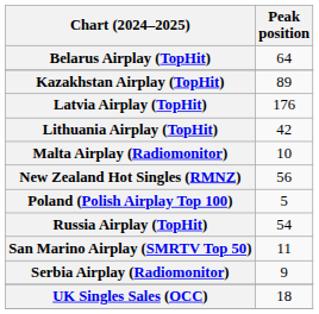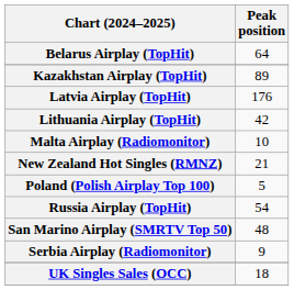 <table class="wikitable sortable plainrowheaders" style="text-align:center">
 <tr>
 <th scope="col">Chart (2024–2025)</th>
 <th scope="col">Peak<br>position</th>
 </tr>
 <tr>
 <th scope="row">Belarus Airplay (<a href='#'>TopHit</a>)</th>
 <td>64</td>
 </tr>
 <tr>
 </tr>
 <tr>
 </tr>
 <tr>
 </tr>
 <tr>
 <th scope="row">Kazakhstan Airplay (<a href='#'>TopHit</a>)</th>
 <td>89</td>
 </tr>
 <tr>
 <th scope="row">Latvia Airplay (<a href='#'>TopHit</a>)</th>
 <td>176</td>
 </tr>
 <tr>
 <th scope="row">Lithuania Airplay (<a href='#'>TopHit</a>)</th>
 <td>42</td>
 </tr>
 <tr>
 <th scope="row">Malta Airplay (<a href='#'>Radiomonitor</a>)</th>
 <td>10</td>
 </tr>
 <tr>
 <th scope="row">New Zealand Hot Singles (<a href='#'>RMNZ</a>)</th>
-<td>56</td>
+<td>21</td>
 </tr>
 <tr>
 <th scope="row">Poland (<a href='#'>Polish Airplay Top 100</a>)</th>
 <td>5</td>
 </tr>
 <tr>
 <th scope="row">Russia Airplay (<a href='#'>TopHit</a>)</th>
 <td>54</td>
 </tr>
 <tr>
 <th scope="row">San Marino Airplay (<a href='#'>SMRTV Top 50</a>)</th>
-<td>11</td>
+<td>48</td>
 </tr>
 <tr>
 <th scope="row">Serbia Airplay (<a href='#'>Radiomonitor</a>)</th>
 <td>9</td>
 </tr>
 <tr>
 </tr>
 <tr>
 </tr>
 <tr>
 <th scope="row"><a href='#'>UK Singles Sales</a> (<a href='#'>OCC</a>)</th>
 <td>18</td>
 </tr>
 <tr>
 </tr>
 <tr>
 </tr>
 <tr>
 </tr>
 </table>
